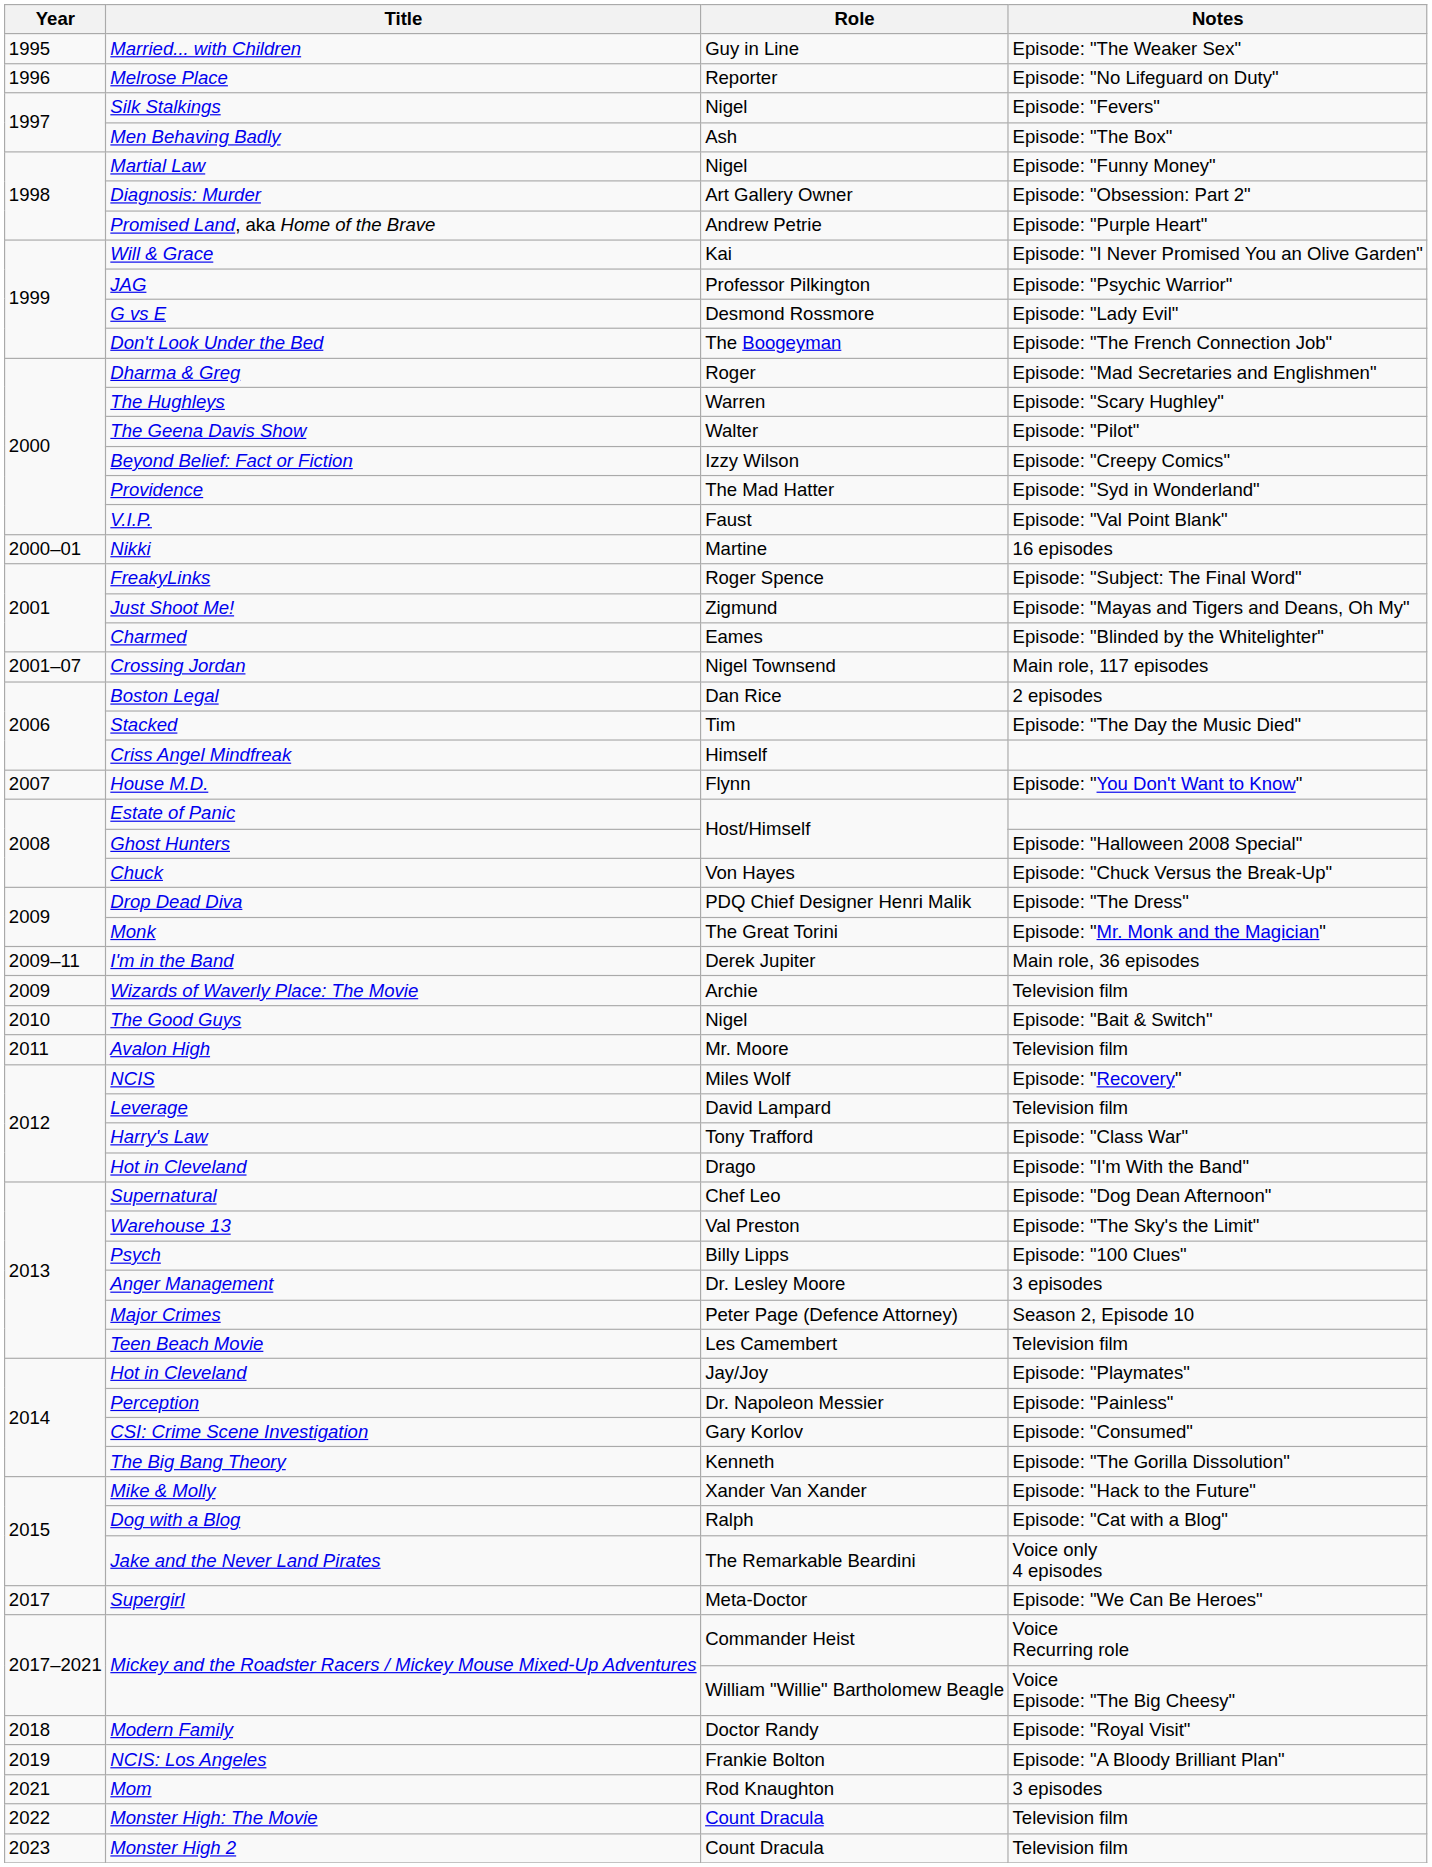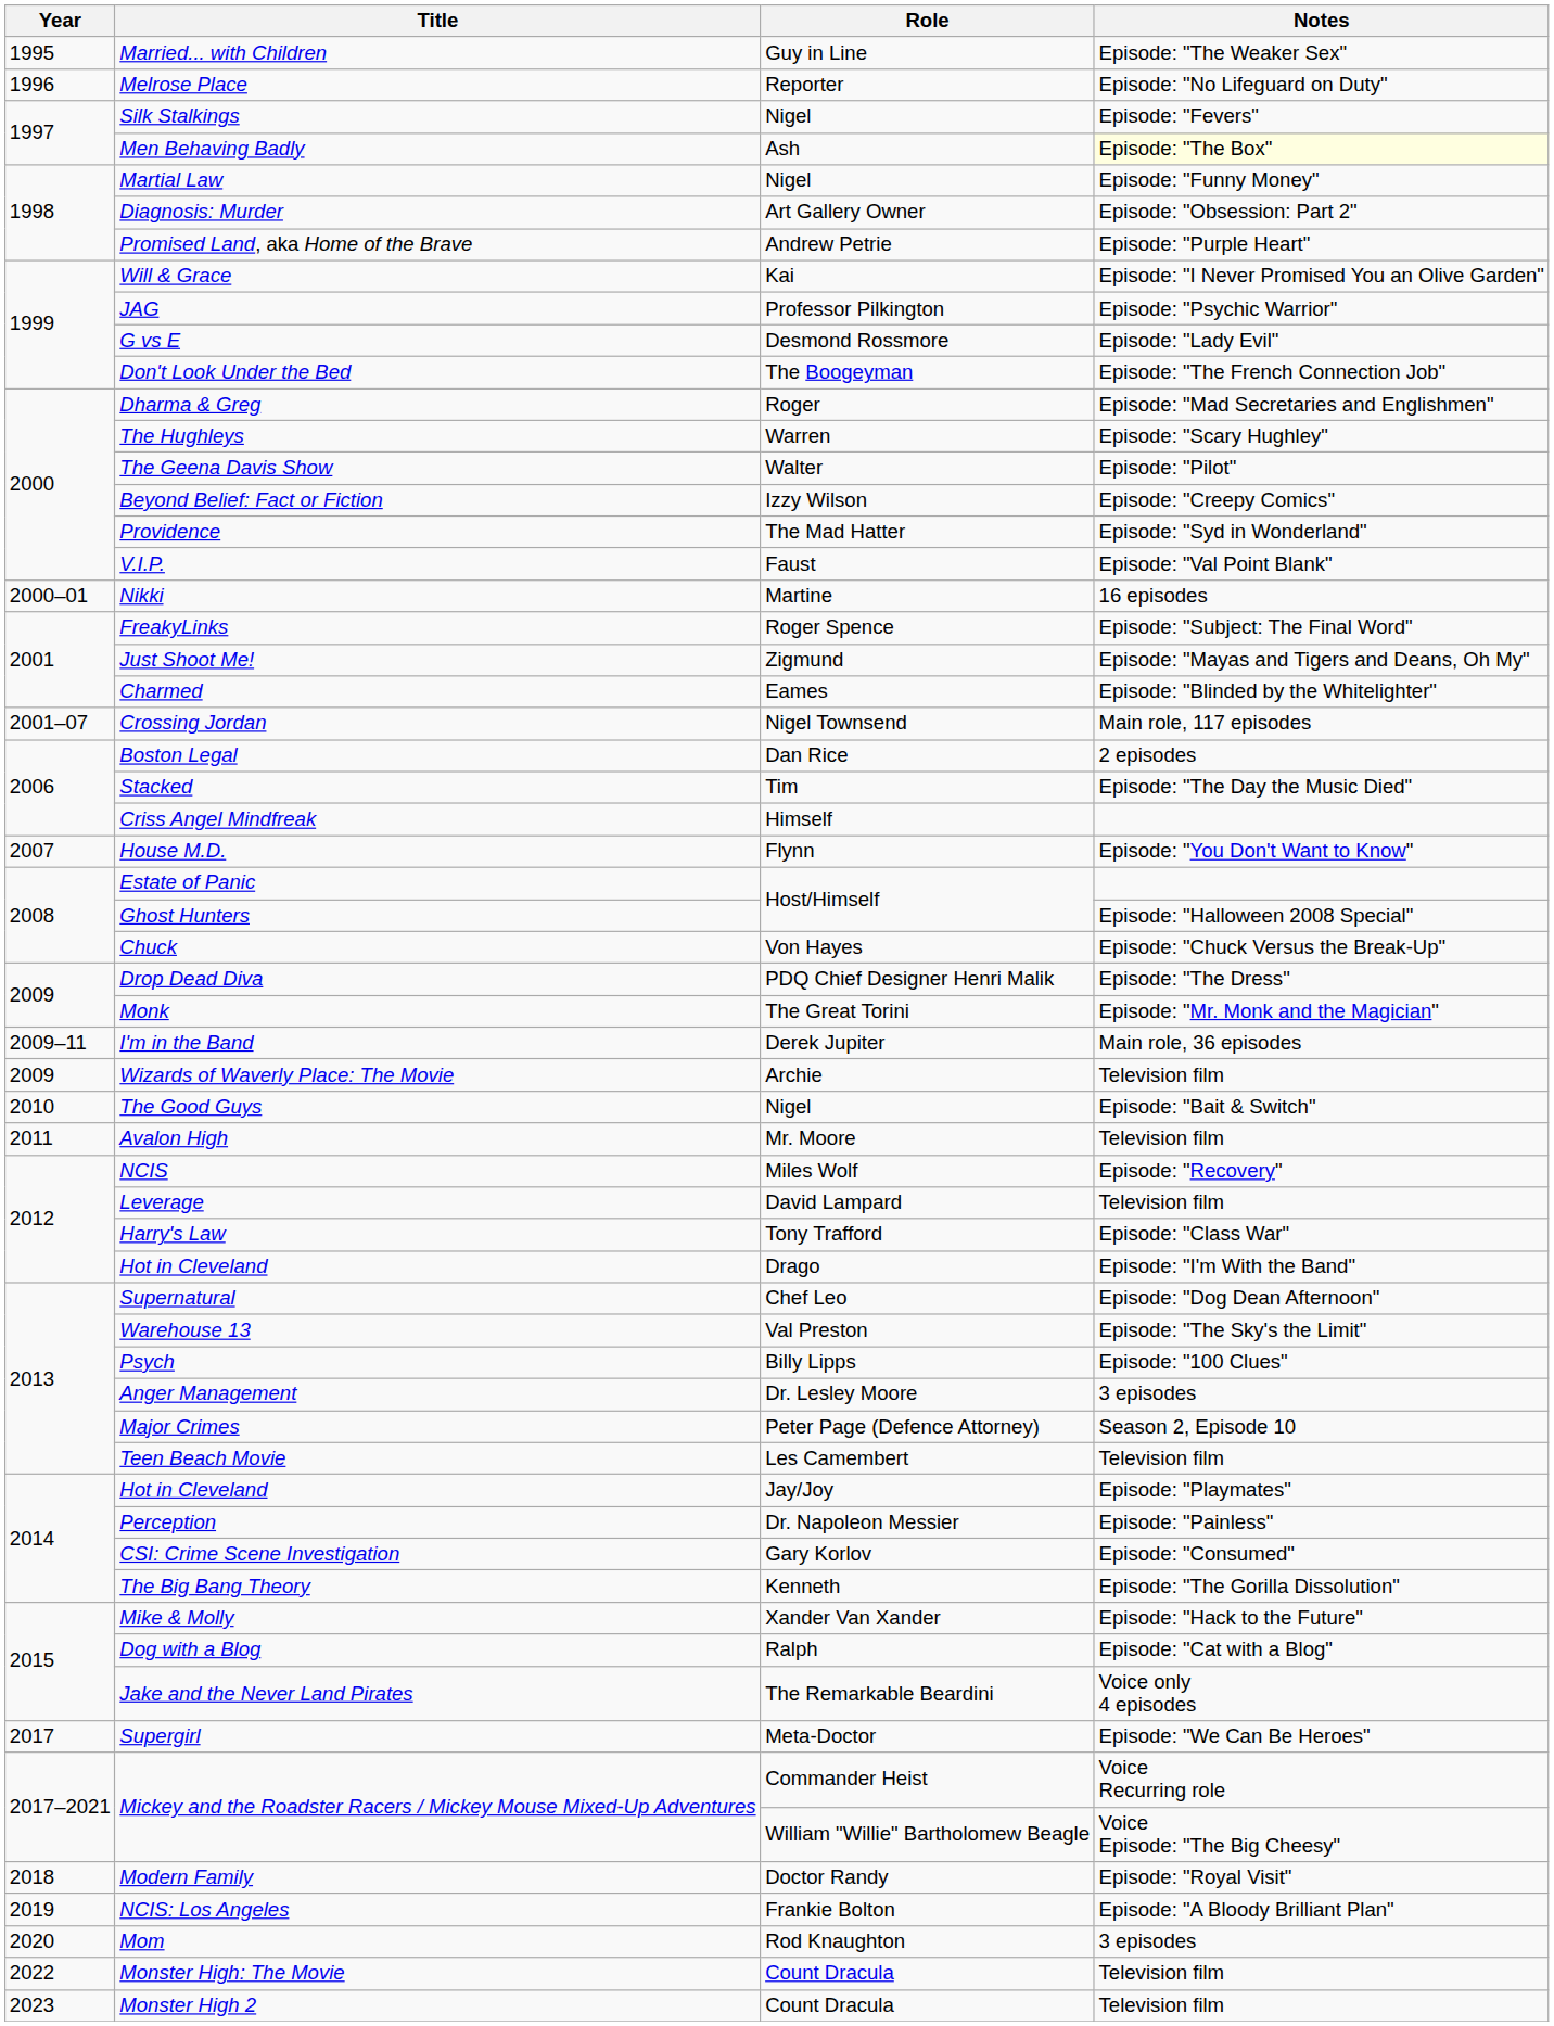 <table class="wikitable">
 <tr>
 <th>Year</th>
 <th>Title</th>
 <th>Role</th>
 <th>Notes</th>
 </tr>
 <tr>
 <td>1995</td>
 <td><em><a href='#'>Married... with Children</a></em></td>
 <td>Guy in Line</td>
 <td>Episode: "The Weaker Sex"</td>
 </tr>
 <tr>
 <td>1996</td>
 <td><em><a href='#'>Melrose Place</a></em></td>
 <td>Reporter</td>
 <td>Episode: "No Lifeguard on Duty"</td>
 </tr>
 <tr>
 <td rowspan=2>1997</td>
 <td><em><a href='#'>Silk Stalkings</a></em></td>
 <td>Nigel</td>
 <td>Episode: "Fevers"</td>
 </tr>
 <tr>
 <td><em><a href='#'>Men Behaving Badly</a></em></td>
 <td>Ash</td>
-<td>Episode: "The Box"</td>
+<td style="background: lightyellow;">Episode: "The Box"</td>
 </tr>
 <tr>
 <td rowspan=3>1998</td>
 <td><em><a href='#'>Martial Law</a></em></td>
 <td>Nigel</td>
 <td>Episode: "Funny Money"</td>
 </tr>
 <tr>
 <td><em><a href='#'>Diagnosis: Murder</a></em></td>
 <td>Art Gallery Owner</td>
 <td>Episode: "Obsession: Part 2"</td>
 </tr>
 <tr>
 <td><em><a href='#'>Promised Land</a></em>, aka <em>Home of the Brave</em></td>
 <td>Andrew Petrie</td>
 <td>Episode: "Purple Heart"</td>
 </tr>
 <tr>
 <td rowspan=4>1999</td>
 <td><em><a href='#'>Will & Grace</a></em></td>
 <td>Kai</td>
 <td>Episode: "I Never Promised You an Olive Garden"</td>
 </tr>
 <tr>
 <td><em><a href='#'>JAG</a></em></td>
 <td>Professor Pilkington</td>
 <td>Episode: "Psychic Warrior"</td>
 </tr>
 <tr>
 <td><em><a href='#'>G vs E</a></em></td>
 <td>Desmond Rossmore</td>
 <td>Episode: "Lady Evil"</td>
 </tr>
 <tr>
 <td><em><a href='#'>Don't Look Under the Bed</a></em></td>
 <td>The <a href='#'>Boogeyman</a></td>
 <td>Episode: "The French Connection Job"</td>
 </tr>
 <tr>
 <td rowspan=6>2000</td>
 <td><em><a href='#'>Dharma & Greg</a></em></td>
 <td>Roger</td>
 <td>Episode: "Mad Secretaries and Englishmen"</td>
 </tr>
 <tr>
 <td><em><a href='#'>The Hughleys</a></em></td>
 <td>Warren</td>
 <td>Episode: "Scary Hughley"</td>
 </tr>
 <tr>
 <td><em><a href='#'>The Geena Davis Show</a></em></td>
 <td>Walter</td>
 <td>Episode: "Pilot"</td>
 </tr>
 <tr>
 <td><em><a href='#'>Beyond Belief: Fact or Fiction</a></em></td>
 <td>Izzy Wilson</td>
 <td>Episode: "Creepy Comics"</td>
 </tr>
 <tr>
 <td><em><a href='#'>Providence</a></em></td>
 <td>The Mad Hatter</td>
 <td>Episode: "Syd in Wonderland"</td>
 </tr>
 <tr>
 <td><em><a href='#'>V.I.P.</a></em></td>
 <td>Faust</td>
 <td>Episode: "Val Point Blank"</td>
 </tr>
 <tr>
 <td>2000–01</td>
 <td><em><a href='#'>Nikki</a></em></td>
 <td>Martine</td>
 <td>16 episodes</td>
 </tr>
 <tr>
 <td rowspan=3>2001</td>
 <td><em><a href='#'>FreakyLinks</a></em></td>
 <td>Roger Spence</td>
 <td>Episode: "Subject: The Final Word"</td>
 </tr>
 <tr>
 <td><em><a href='#'>Just Shoot Me!</a></em></td>
 <td>Zigmund</td>
 <td>Episode: "Mayas and Tigers and Deans, Oh My"</td>
 </tr>
 <tr>
 <td><em><a href='#'>Charmed</a></em></td>
 <td>Eames</td>
 <td>Episode: "Blinded by the Whitelighter"</td>
 </tr>
 <tr>
 <td>2001–07</td>
 <td><em><a href='#'>Crossing Jordan</a></em></td>
 <td>Nigel Townsend</td>
 <td>Main role, 117 episodes</td>
 </tr>
 <tr>
 <td rowspan=3>2006</td>
 <td><em><a href='#'>Boston Legal</a></em></td>
 <td>Dan Rice</td>
 <td>2 episodes</td>
 </tr>
 <tr>
 <td><em><a href='#'>Stacked</a></em></td>
 <td>Tim</td>
 <td>Episode: "The Day the Music Died"</td>
 </tr>
 <tr>
 <td><em><a href='#'>Criss Angel Mindfreak</a></em></td>
 <td>Himself</td>
 <td></td>
 </tr>
 <tr>
 <td>2007</td>
 <td><em><a href='#'>House M.D.</a></em></td>
 <td>Flynn</td>
 <td>Episode: "<a href='#'>You Don't Want to Know</a>"</td>
 </tr>
 <tr>
 <td rowspan=3>2008</td>
 <td><em><a href='#'>Estate of Panic</a></em></td>
 <td rowspan=2>Host/Himself</td>
 <td></td>
 </tr>
 <tr>
 <td><em><a href='#'>Ghost Hunters</a></em></td>
 <td>Episode: "Halloween 2008 Special"</td>
 </tr>
 <tr>
 <td><em><a href='#'>Chuck</a></em></td>
 <td>Von Hayes</td>
 <td>Episode: "Chuck Versus the Break-Up"</td>
 </tr>
 <tr>
 <td rowspan=2>2009</td>
 <td><em><a href='#'>Drop Dead Diva</a></em></td>
 <td>PDQ Chief Designer Henri Malik</td>
 <td>Episode: "The Dress"</td>
 </tr>
 <tr>
 <td><em><a href='#'>Monk</a></em></td>
 <td>The Great Torini</td>
 <td>Episode: "<a href='#'>Mr. Monk and the Magician</a>"</td>
 </tr>
 <tr>
 <td>2009–11</td>
 <td><em><a href='#'>I'm in the Band</a></em></td>
 <td>Derek Jupiter</td>
 <td>Main role, 36 episodes</td>
 </tr>
 <tr>
 <td>2009</td>
 <td><em><a href='#'>Wizards of Waverly Place: The Movie</a></em></td>
 <td>Archie</td>
 <td>Television film</td>
 </tr>
 <tr>
 <td>2010</td>
 <td><em><a href='#'>The Good Guys</a></em></td>
 <td>Nigel</td>
 <td>Episode: "Bait & Switch"</td>
 </tr>
 <tr>
 <td>2011</td>
 <td><em><a href='#'>Avalon High</a></em></td>
 <td>Mr. Moore</td>
 <td>Television film</td>
 </tr>
 <tr>
 <td rowspan=4>2012</td>
 <td><em><a href='#'>NCIS</a></em></td>
 <td>Miles Wolf</td>
 <td>Episode: "<a href='#'>Recovery</a>"</td>
 </tr>
 <tr>
 <td><em><a href='#'>Leverage</a></em></td>
 <td>David Lampard</td>
 <td>Television film</td>
 </tr>
 <tr>
 <td><em><a href='#'>Harry's Law</a></em></td>
 <td>Tony Trafford</td>
 <td>Episode: "Class War"</td>
 </tr>
 <tr>
 <td><em><a href='#'>Hot in Cleveland</a></em></td>
 <td>Drago</td>
 <td>Episode: "I'm With the Band"</td>
 </tr>
 <tr>
 <td rowspan=6>2013</td>
 <td><em><a href='#'>Supernatural</a></em></td>
 <td>Chef Leo</td>
 <td>Episode: "Dog Dean Afternoon"</td>
 </tr>
 <tr>
 <td><em><a href='#'>Warehouse 13</a></em></td>
 <td>Val Preston</td>
 <td>Episode: "The Sky's the Limit"</td>
 </tr>
 <tr>
 <td><em><a href='#'>Psych</a></em></td>
 <td>Billy Lipps</td>
 <td>Episode: "100 Clues"</td>
 </tr>
 <tr>
 <td><em><a href='#'>Anger Management</a></em></td>
 <td>Dr. Lesley Moore</td>
 <td>3 episodes</td>
 </tr>
 <tr>
 <td><em><a href='#'>Major Crimes</a></em></td>
 <td>Peter Page (Defence Attorney)</td>
 <td>Season 2, Episode 10</td>
 </tr>
 <tr>
 <td><em><a href='#'>Teen Beach Movie</a></em></td>
 <td>Les Camembert</td>
 <td>Television film</td>
 </tr>
 <tr>
 <td rowspan=4>2014</td>
 <td><em><a href='#'>Hot in Cleveland</a></em></td>
 <td>Jay/Joy</td>
 <td>Episode: "Playmates"</td>
 </tr>
 <tr>
 <td><em><a href='#'>Perception</a></em></td>
 <td>Dr. Napoleon Messier</td>
 <td>Episode: "Painless"</td>
 </tr>
 <tr>
 <td><em><a href='#'>CSI: Crime Scene Investigation</a></em></td>
 <td>Gary Korlov</td>
 <td>Episode: "Consumed"</td>
 </tr>
 <tr>
 <td><em><a href='#'>The Big Bang Theory</a></em></td>
 <td>Kenneth</td>
 <td>Episode: "The Gorilla Dissolution"</td>
 </tr>
 <tr>
 <td rowspan=3>2015</td>
 <td><em><a href='#'>Mike & Molly</a></em></td>
 <td>Xander Van Xander</td>
 <td>Episode: "Hack to the Future"</td>
 </tr>
 <tr>
 <td><em><a href='#'>Dog with a Blog</a></em></td>
 <td>Ralph</td>
 <td>Episode: "Cat with a Blog"</td>
 </tr>
 <tr>
 <td><em><a href='#'>Jake and the Never Land Pirates</a></em></td>
 <td>The Remarkable Beardini</td>
 <td>Voice only<br>4 episodes</td>
 </tr>
 <tr>
 <td>2017</td>
 <td><em><a href='#'>Supergirl</a></em></td>
 <td>Meta-Doctor</td>
 <td>Episode: "We Can Be Heroes"</td>
 </tr>
 <tr>
 <td rowspan="2">2017–2021</td>
 <td rowspan=2><em><a href='#'>Mickey and the Roadster Racers / Mickey Mouse Mixed-Up Adventures</a></em></td>
 <td>Commander Heist</td>
 <td>Voice<br>Recurring role</td>
 </tr>
 <tr>
 <td>William "Willie" Bartholomew Beagle</td>
 <td>Voice<br>Episode: "The Big Cheesy"</td>
 </tr>
 <tr>
 <td>2018</td>
 <td><em><a href='#'>Modern Family</a></em></td>
 <td>Doctor Randy</td>
 <td>Episode: "Royal Visit"</td>
 </tr>
 <tr>
 <td>2019</td>
 <td><em><a href='#'>NCIS: Los Angeles</a></em></td>
 <td>Frankie Bolton</td>
 <td>Episode: "A Bloody Brilliant Plan"</td>
 </tr>
 <tr>
-<td>2021</td>
+<td>2020</td>
 <td><em><a href='#'>Mom</a></em></td>
 <td>Rod Knaughton</td>
 <td>3 episodes</td>
 </tr>
 <tr>
 <td>2022</td>
 <td><em><a href='#'>Monster High: The Movie</a></em></td>
 <td><a href='#'>Count Dracula</a></td>
 <td>Television film</td>
 </tr>
 <tr>
 <td>2023</td>
 <td><em><a href='#'>Monster High 2</a></em></td>
 <td>Count Dracula</td>
 <td>Television film</td>
 </tr>
 </table>
